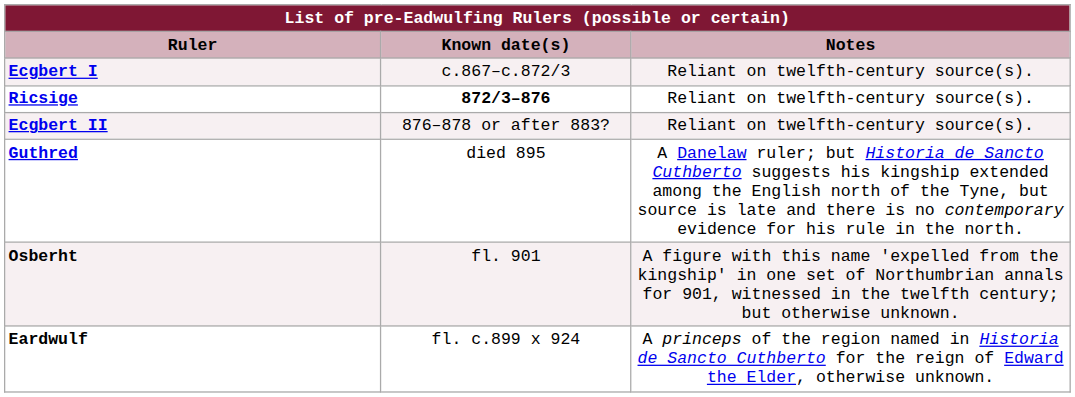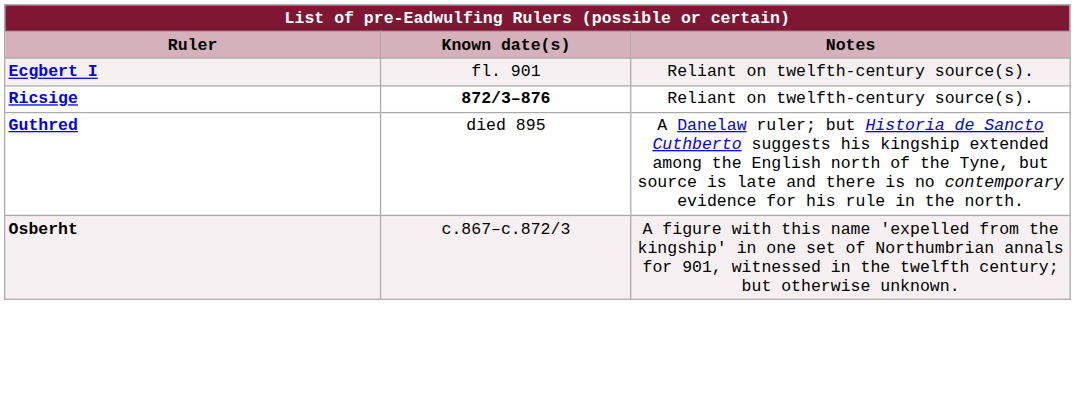 <table class="wikitable" style="width:95%;" border="1" cellpadding="2">
 <tr>
 <th colspan="3" style="background-color: #7F1734; color: white;">List of pre-Eadwulfing Rulers (possible or certain)</th>
 </tr>
 <tr>
 <th style="background-color: #D4B1BB; width: 30%;">Ruler</th>
 <th style="background-color: #D4B1BB; width: 20%;">Known date(s)</th>
 <th style="background-color: #D4B1BB; width: 35%;">Notes</th>
 </tr>
 <tr valign="top" style="background-color: #F7F0F2;">
 <td><strong><a href='#'>Ecgbert I</a></strong></td>
-<td style="text-align: center;">c.867–c.872/3</td>
+<td style="text-align: center;">fl. 901</td>
 <td style="text-align: center;">Reliant on twelfth-century source(s).</td>
 </tr>
 <tr valign="top" style="background-color: white;">
 <td><strong><a href='#'>Ricsige</a> </strong></td>
 <td style="text-align: center;"><strong>872/3–876</strong></td>
-<td style="text-align: center;">Reliant on twelfth-century source(s).</td>
-</tr>
-<tr valign="top" style="background-color: #F7F0F2;">
-<td><strong><a href='#'>Ecgbert II</a></strong></td>
-<td style="text-align: center;">876–878 or after 883?</td>
 <td style="text-align: center;">Reliant on twelfth-century source(s).</td>
 </tr>
 <tr valign="top" style="background-color: white;">
 <td><strong><a href='#'>Guthred</a></strong></td>
 <td style="text-align: center;">died 895</td>
 <td style="text-align: center;">A <a href='#'>Danelaw</a> ruler; but <em><a href='#'>Historia de Sancto Cuthberto</a></em> suggests his kingship extended among the English north of the Tyne, but source is late and there is no <em>contemporary</em> evidence for his rule in the north.</td>
 </tr>
 <tr valign="top" style="background-color: #F7F0F2;">
 <td><strong>Osberht</strong></td>
-<td style="text-align: center;">fl. 901</td>
+<td style="text-align: center;">c.867–c.872/3</td>
 <td style="text-align: center;">A figure with this name 'expelled from the kingship' in one set of Northumbrian annals for 901, witnessed in the twelfth century; but otherwise unknown.</td>
 </tr>
-<tr valign="top" style="background-color: white;">
-<td><strong>Eardwulf</strong></td>
-<td style="text-align: center;">fl. c.899 x 924</td>
-<td style="text-align: center;">A <em>princeps</em> of the region named in <em><a href='#'>Historia de Sancto Cuthberto</a></em> for the reign of <a href='#'>Edward the Elder</a>, otherwise unknown.</td>
-</tr>
 </table>
